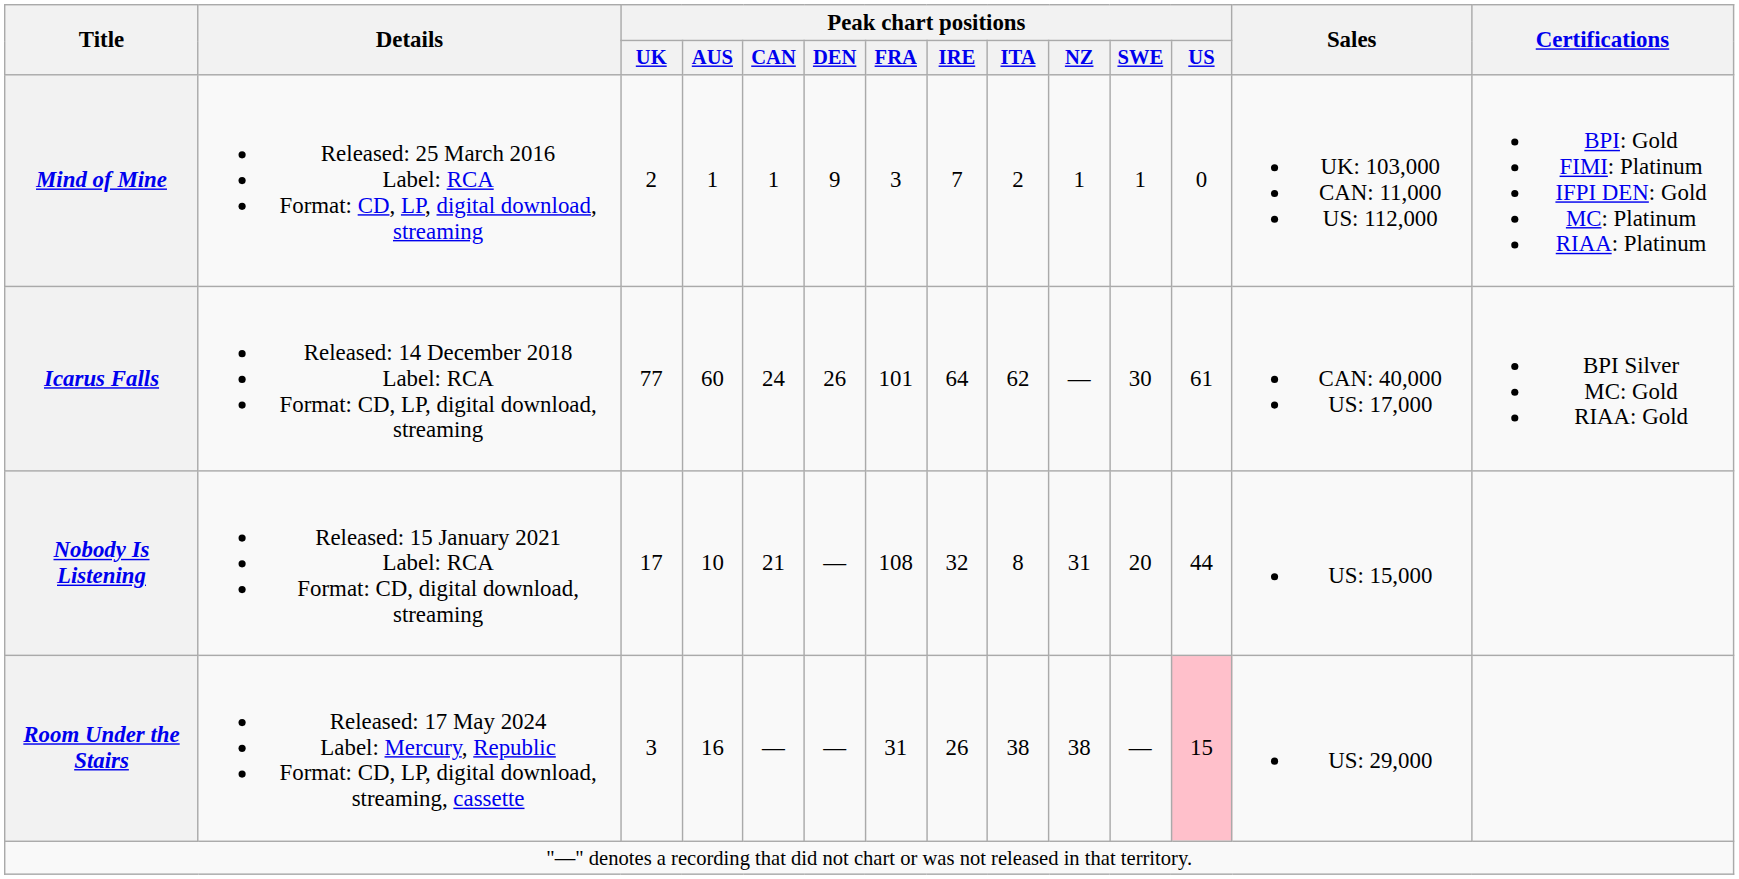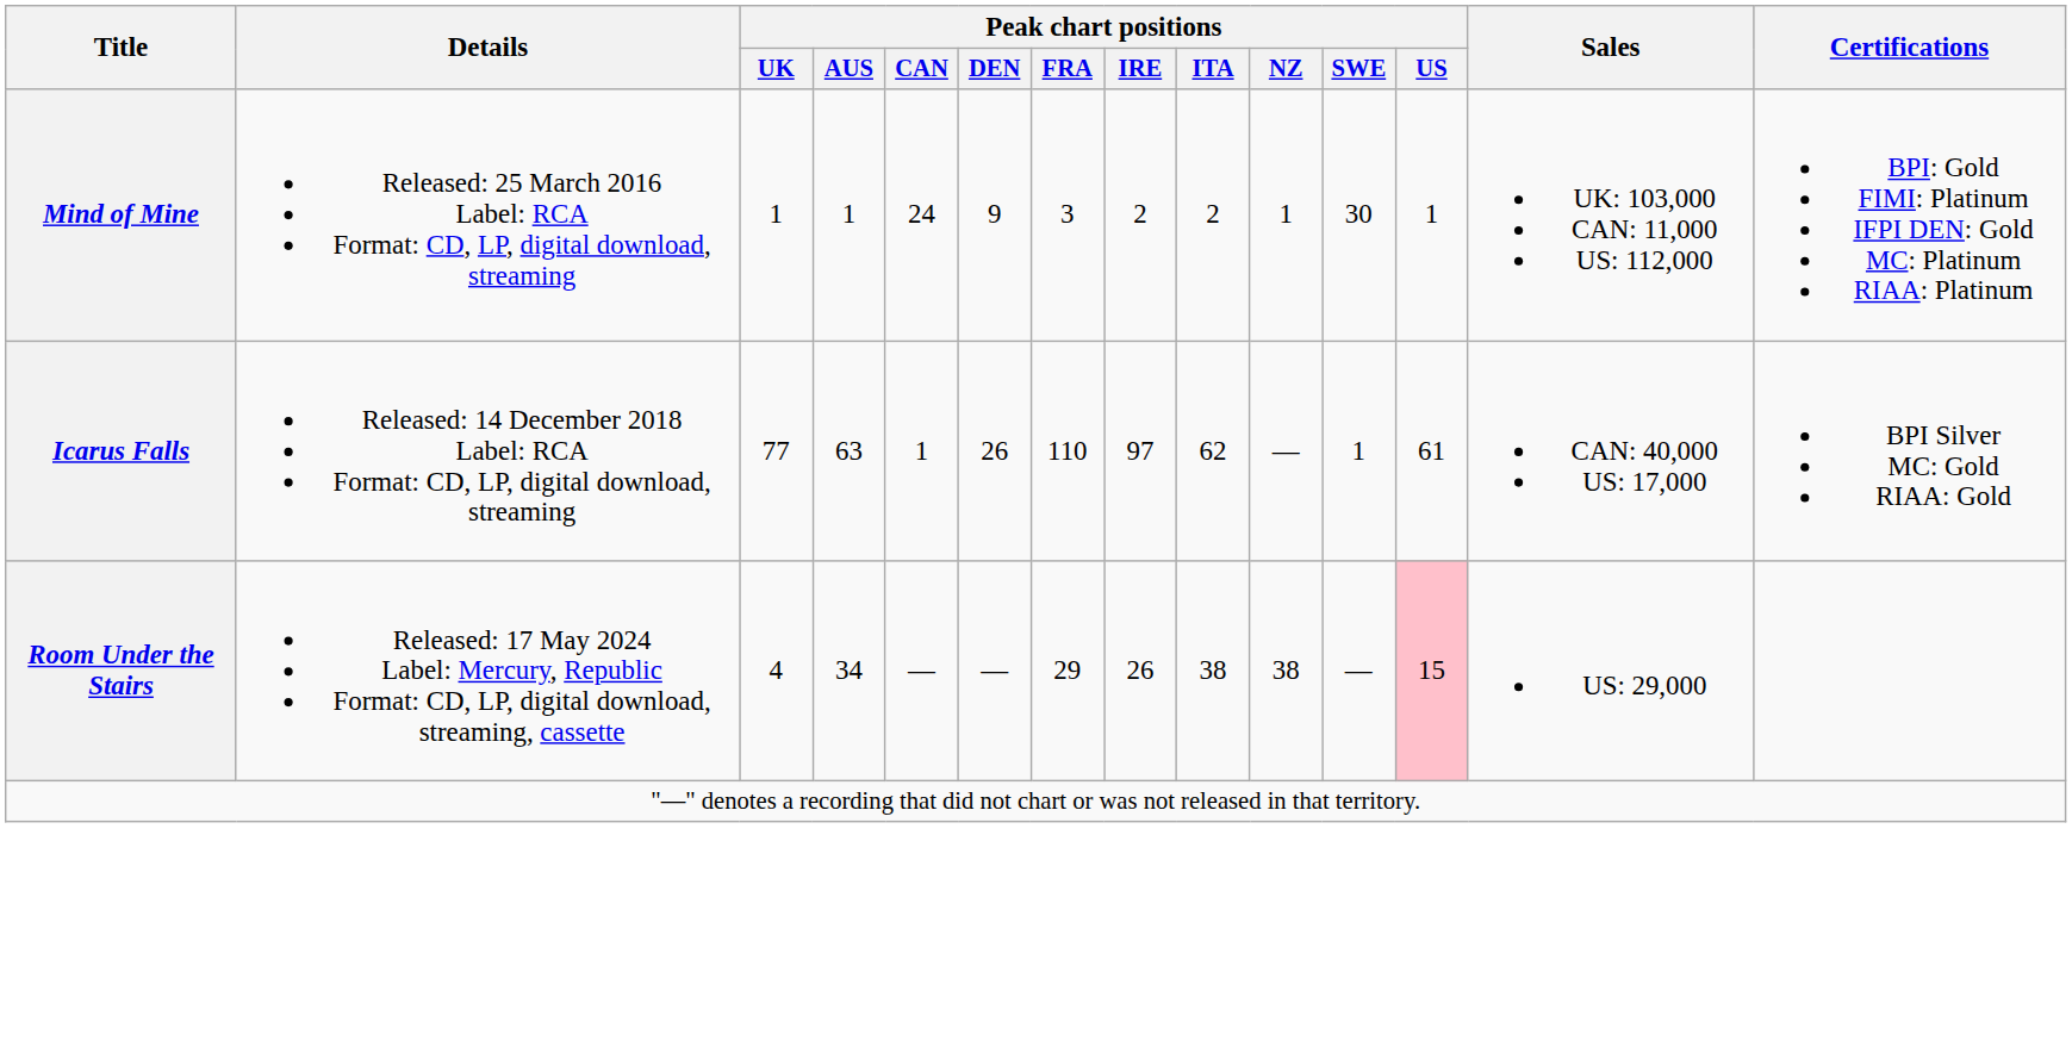 <table class="wikitable plainrowheaders" style="text-align:center;">
 <tr>
 <th scope="col" rowspan="2" style="width:8em;">Title</th>
 <th scope="col" rowspan="2" style="width:18em;">Details</th>
 <th scope="col" colspan="10">Peak chart positions</th>
 <th scope="col" rowspan="2" style="width:10em;">Sales</th>
 <th scope="col" rowspan="2" style="width:11em;"><a href='#'>Certifications</a></th>
 </tr>
 <tr>
 <th scope="col" style="width:2.5em;font-size:90%;"><a href='#'>UK</a><br></th>
 <th scope="col" style="width:2.5em;font-size:90%;"><a href='#'>AUS</a><br></th>
 <th scope="col" style="width:2.5em;font-size:90%;"><a href='#'>CAN</a><br></th>
 <th scope="col" style="width:2.5em;font-size:90%;"><a href='#'>DEN</a><br></th>
 <th scope="col" style="width:2.5em;font-size:90%;"><a href='#'>FRA</a><br></th>
 <th scope="col" style="width:2.5em;font-size:90%;"><a href='#'>IRE</a><br></th>
 <th scope="col" style="width:2.5em;font-size:90%;"><a href='#'>ITA</a><br></th>
 <th scope="col" style="width:2.5em;font-size:90%;"><a href='#'>NZ</a><br></th>
 <th scope="col" style="width:2.5em;font-size:90%;"><a href='#'>SWE</a><br></th>
 <th scope="col" style="width:2.5em;font-size:90%;"><a href='#'>US</a><br></th>
 </tr>
 <tr>
 <th scope="row"><em><a href='#'>Mind of Mine</a></em></th>
 <td><br><ul><li>Released: 25 March 2016</li><li>Label: <a href='#'>RCA</a></li><li>Format: <a href='#'>CD</a>, <a href='#'>LP</a>, <a href='#'>digital download</a>, <a href='#'>streaming</a></li></ul></td>
+<td>1</td>
+<td>1</td>
+<td>24</td>
+<td>9</td>
+<td>3</td>
+<td>2</td>
 <td>2</td>
 <td>1</td>
+<td>30</td>
 <td>1</td>
-<td>9</td>
-<td>3</td>
-<td>7</td>
-<td>2</td>
-<td>1</td>
-<td>1</td>
-<td>0</td>
 <td><br><ul><li>UK: 103,000</li><li>CAN: 11,000</li><li>US: 112,000</li></ul></td>
 <td><br><ul><li><a href='#'>BPI</a>: Gold</li><li><a href='#'>FIMI</a>: Platinum</li><li><a href='#'>IFPI DEN</a>: Gold</li><li><a href='#'>MC</a>: Platinum</li><li><a href='#'>RIAA</a>: Platinum</li></ul></td>
 </tr>
 <tr>
 <th scope="row"><em><a href='#'>Icarus Falls</a></em></th>
 <td><br><ul><li>Released: 14 December 2018</li><li>Label: RCA</li><li>Format: CD, LP, digital download, streaming</li></ul></td>
 <td>77</td>
-<td>60</td>
-<td>24</td>
+<td>63</td>
+<td>1</td>
 <td>26</td>
-<td>101</td>
-<td>64</td>
+<td>110</td>
+<td>97</td>
 <td>62</td>
 <td>—</td>
-<td>30</td>
+<td>1</td>
 <td>61</td>
 <td><br><ul><li>CAN: 40,000</li><li>US: 17,000</li></ul></td>
 <td><br><ul><li>BPI Silver</li><li>MC: Gold</li><li>RIAA: Gold</li></ul></td>
 </tr>
 <tr>
-<th scope="row"><em><a href='#'>Nobody Is Listening</a></em></th>
-<td><br><ul><li>Released: 15 January 2021</li><li>Label: RCA</li><li>Format: CD, digital download, streaming</li></ul></td>
-<td>17</td>
-<td>10</td>
-<td>21</td>
-<td>—</td>
-<td>108</td>
-<td>32</td>
-<td>8</td>
-<td>31</td>
-<td>20</td>
-<td>44</td>
-<td><br><ul><li>US: 15,000</li></ul></td>
-<td></td>
-</tr>
-<tr>
 <th scope="row"><em><a href='#'>Room Under the Stairs</a></em></th>
 <td><br><ul><li>Released: 17 May 2024</li><li>Label: <a href='#'>Mercury</a>, <a href='#'>Republic</a></li><li>Format: CD, LP, digital download, streaming, <a href='#'>cassette</a></li></ul></td>
-<td>3</td>
-<td>16</td>
+<td>4</td>
+<td>34</td>
 <td>—</td>
 <td>—</td>
-<td>31</td>
+<td>29</td>
 <td>26</td>
 <td>38</td>
 <td>38</td>
 <td>—</td>
 <td style="background: pink;">15</td>
 <td><br><ul><li>US: 29,000</li></ul></td>
 <td></td>
 </tr>
 <tr>
 <td colspan="14" style="font-size:90%">"—" denotes a recording that did not chart or was not released in that territory.</td>
 </tr>
 </table>
